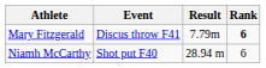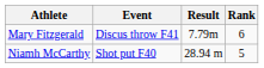 <table class=wikitable style=font-size:90%;text-align:center>
 <tr>
 <th>Athlete</th>
 <th>Event</th>
 <th>Result</th>
 <th>Rank</th>
 </tr>
 <tr>
 <td align=left><a href='#'>Mary Fitzgerald</a></td>
 <td align=left><a href='#'>Discus throw F41</a></td>
 <td>7.79m</td>
-<td><strong>6</strong></td>
+<td>6</td>
 </tr>
 <tr>
 <td align=left><a href='#'>Niamh McCarthy</a></td>
 <td align=left><a href='#'>Shot put F40</a></td>
 <td>28.94 m</td>
-<td>6</td>
+<td>5</td>
 </tr>
 </table>
